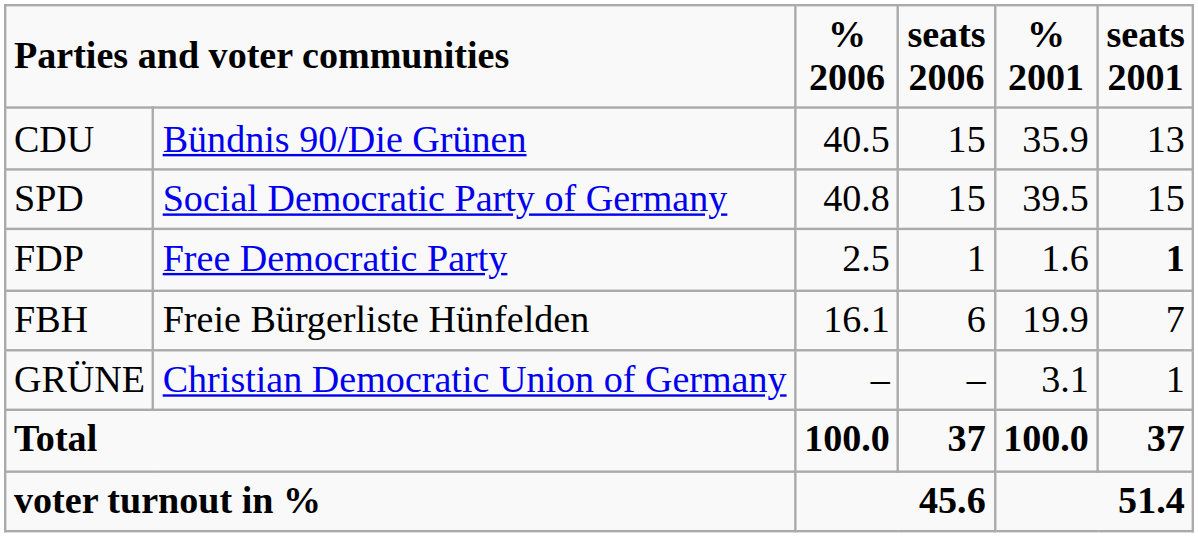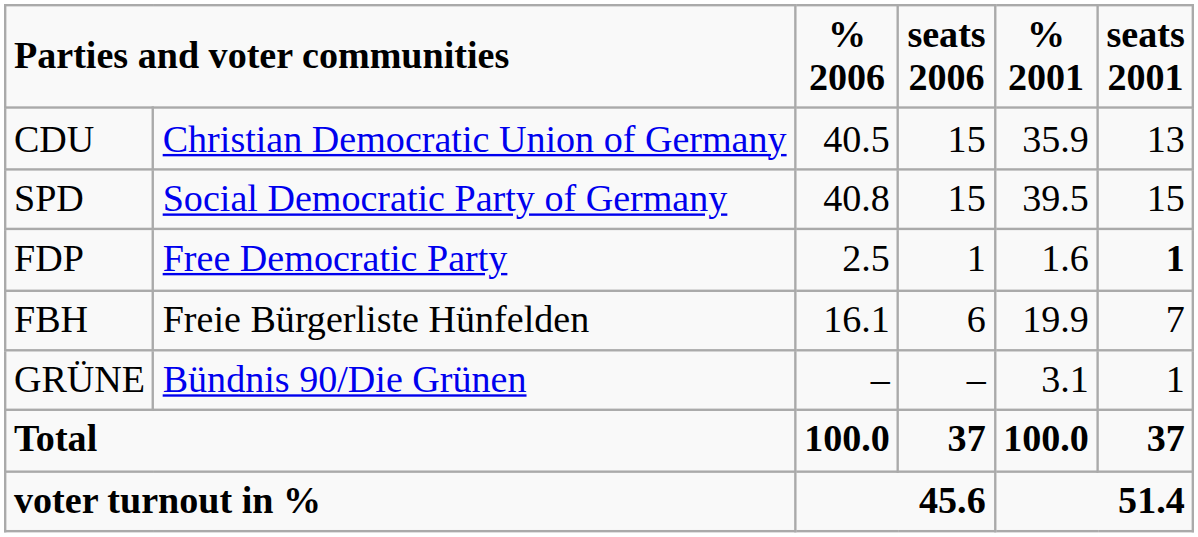 <table class="wikitable">
 <tr --  class="bgcolor5">
 <td colspan="2"><strong>Parties and voter communities</strong></td>
 <td align="center"><strong>%<br>2006</strong></td>
 <td align="center"><strong>seats<br>2006</strong></td>
 <td align="center"><strong>%<br>2001</strong></td>
 <td align="center"><strong>seats<br>2001</strong></td>
 </tr>
 <tr --->
 <td>CDU</td>
-<td><a href='#'>Bündnis 90/Die Grünen</a></td>
+<td><a href='#'>Christian Democratic Union of Germany</a></td>
 <td align="right">40.5</td>
 <td align="right">15</td>
 <td align="right">35.9</td>
 <td align="right">13</td>
 </tr>
 <tr --->
 <td>SPD</td>
 <td><a href='#'>Social Democratic Party of Germany</a></td>
 <td align="right">40.8</td>
 <td align="right">15</td>
 <td align="right">39.5</td>
 <td align="right">15</td>
 </tr>
 <tr --->
 <td>FDP</td>
 <td><a href='#'>Free Democratic Party</a></td>
 <td align="right">2.5</td>
 <td align="right">1</td>
 <td align="right">1.6</td>
 <td align="right"><strong>1</strong></td>
 </tr>
 <tr --->
 <td>FBH</td>
 <td>Freie Bürgerliste Hünfelden</td>
 <td align="right">16.1</td>
 <td align="right">6</td>
 <td align="right">19.9</td>
 <td align="right">7</td>
 </tr>
 <tr --->
 <td>GRÜNE</td>
-<td><a href='#'>Christian Democratic Union of Germany</a></td>
+<td><a href='#'>Bündnis 90/Die Grünen</a></td>
 <td align="right">–</td>
 <td align="right">–</td>
 <td align="right">3.1</td>
 <td align="right">1</td>
 </tr>
 <tr -- class="bgcolor5">
 <td colspan="2"><strong>Total</strong></td>
 <td align="right"><strong>100.0</strong></td>
 <td align="right"><strong>37</strong></td>
 <td align="right"><strong>100.0</strong></td>
 <td align="right"><strong>37</strong></td>
 </tr>
 <tr -- class="bgcolor5">
 <td colspan="2"><strong>voter turnout in %</strong></td>
 <td colspan="2" align="right"><strong>45.6</strong></td>
 <td colspan="2" align="right"><strong>51.4</strong></td>
 </tr>
 </table>
